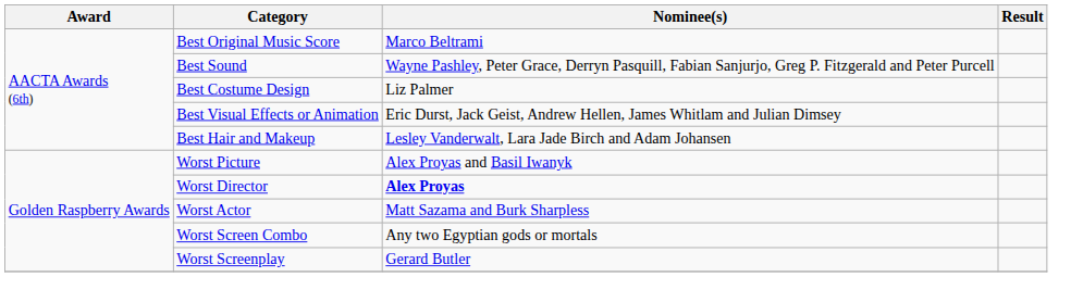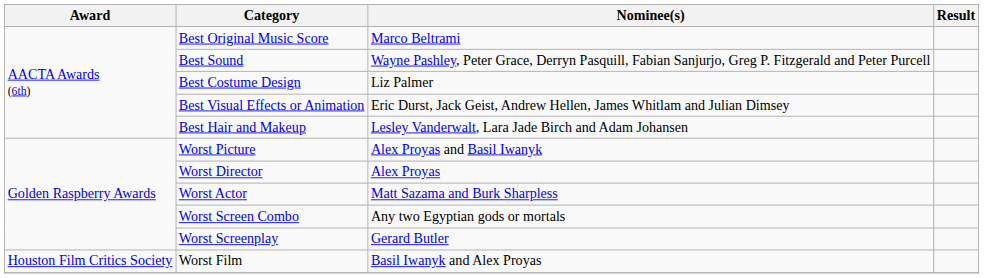 <table class="wikitable">
 <tr>
 <th>Award</th>
 <th>Category</th>
 <th>Nominee(s)</th>
 <th>Result</th>
 </tr>
 <tr>
 <td rowspan="5"><a href='#'>AACTA Awards</a><br><small>(<a href='#'>6th</a>)</small></td>
 <td><a href='#'>Best Original Music Score</a></td>
 <td><a href='#'>Marco Beltrami</a></td>
 <td></td>
 </tr>
 <tr>
 <td><a href='#'>Best Sound</a></td>
 <td><a href='#'>Wayne Pashley</a>, Peter Grace, Derryn Pasquill, Fabian Sanjurjo, Greg P. Fitzgerald and Peter Purcell</td>
 <td></td>
 </tr>
 <tr>
 <td><a href='#'>Best Costume Design</a></td>
 <td>Liz Palmer</td>
 <td></td>
 </tr>
 <tr>
 <td><a href='#'>Best Visual Effects or Animation</a></td>
 <td>Eric Durst, Jack Geist, Andrew Hellen, James Whitlam and Julian Dimsey</td>
 <td></td>
 </tr>
 <tr>
 <td><a href='#'>Best Hair and Makeup</a></td>
 <td><a href='#'>Lesley Vanderwalt</a>, Lara Jade Birch and Adam Johansen</td>
 <td></td>
 </tr>
 <tr>
 <td rowspan="5"><a href='#'>Golden Raspberry Awards</a></td>
 <td><a href='#'>Worst Picture</a></td>
 <td><a href='#'>Alex Proyas</a> and <a href='#'>Basil Iwanyk</a></td>
 <td></td>
 </tr>
 <tr>
 <td><a href='#'>Worst Director</a></td>
-<td><strong><a href='#'>Alex Proyas</a></strong></td>
+<td><a href='#'>Alex Proyas</a></td>
 <td></td>
 </tr>
 <tr>
 <td><a href='#'>Worst Actor</a></td>
 <td><a href='#'>Matt Sazama and Burk Sharpless</a></td>
 <td></td>
 </tr>
 <tr>
 <td><a href='#'>Worst Screen Combo</a></td>
 <td>Any two Egyptian gods or mortals</td>
 <td></td>
 </tr>
 <tr>
 <td><a href='#'>Worst Screenplay</a></td>
 <td><a href='#'>Gerard Butler</a></td>
 <td></td>
 </tr>
 <tr>
+<td><a href='#'>Houston Film Critics Society</a></td>
+<td>Worst Film</td>
+<td><a href='#'>Basil Iwanyk</a> and Alex Proyas</td>
+<td></td>
+</tr>
+<tr>
 </tr>
 </table>
